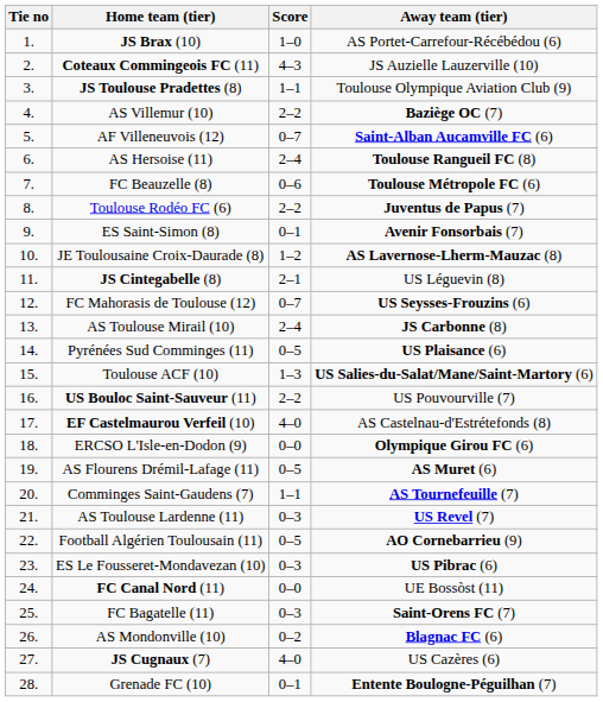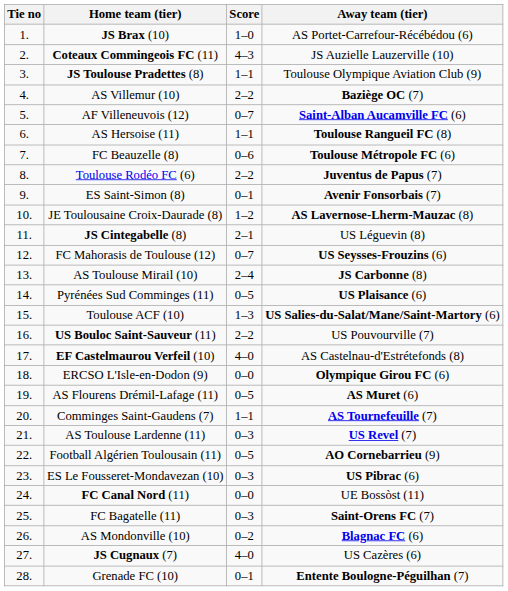 <table class="wikitable" style="text-align: center">
 <tr>
 <th>Tie no</th>
 <th>Home team (tier)</th>
 <th>Score</th>
 <th>Away team (tier)</th>
 </tr>
 <tr>
 <td>1.</td>
 <td><strong>JS Brax</strong> (10)</td>
 <td>1–0</td>
 <td>AS Portet-Carrefour-Récébédou (6)</td>
 </tr>
 <tr>
 <td>2.</td>
 <td><strong>Coteaux Commingeois FC</strong> (11)</td>
 <td>4–3</td>
 <td>JS Auzielle Lauzerville (10)</td>
 </tr>
 <tr>
 <td>3.</td>
 <td><strong>JS Toulouse Pradettes</strong> (8)</td>
 <td>1–1 </td>
 <td>Toulouse Olympique Aviation Club (9)</td>
 </tr>
 <tr>
 <td>4.</td>
 <td>AS Villemur (10)</td>
 <td>2–2 </td>
 <td><strong>Baziège OC</strong> (7)</td>
 </tr>
 <tr>
 <td>5.</td>
 <td>AF Villeneuvois (12)</td>
 <td>0–7</td>
 <td><strong><a href='#'>Saint-Alban Aucamville FC</a></strong> (6)</td>
 </tr>
 <tr>
 <td>6.</td>
 <td>AS Hersoise (11)</td>
-<td>2–4</td>
+<td>1–1 </td>
 <td><strong>Toulouse Rangueil FC</strong> (8)</td>
 </tr>
 <tr>
 <td>7.</td>
 <td>FC Beauzelle (8)</td>
 <td>0–6</td>
 <td><strong>Toulouse Métropole FC</strong> (6)</td>
 </tr>
 <tr>
 <td>8.</td>
 <td><a href='#'>Toulouse Rodéo FC</a> (6)</td>
 <td>2–2 </td>
 <td><strong>Juventus de Papus</strong> (7)</td>
 </tr>
 <tr>
 <td>9.</td>
 <td>ES Saint-Simon (8)</td>
 <td>0–1</td>
 <td><strong>Avenir Fonsorbais</strong> (7)</td>
 </tr>
 <tr>
 <td>10.</td>
 <td>JE Toulousaine Croix-Daurade (8)</td>
 <td>1–2</td>
 <td><strong>AS Lavernose-Lherm-Mauzac</strong> (8)</td>
 </tr>
 <tr>
 <td>11.</td>
 <td><strong>JS Cintegabelle</strong> (8)</td>
 <td>2–1</td>
 <td>US Léguevin (8)</td>
 </tr>
 <tr>
 <td>12.</td>
 <td>FC Mahorasis de Toulouse (12)</td>
 <td>0–7</td>
 <td><strong>US Seysses-Frouzins</strong> (6)</td>
 </tr>
 <tr>
 <td>13.</td>
 <td>AS Toulouse Mirail (10)</td>
 <td>2–4</td>
 <td><strong>JS Carbonne</strong> (8)</td>
 </tr>
 <tr>
 <td>14.</td>
 <td>Pyrénées Sud Comminges (11)</td>
 <td>0–5</td>
 <td><strong>US Plaisance</strong> (6)</td>
 </tr>
 <tr>
 <td>15.</td>
 <td>Toulouse ACF (10)</td>
 <td>1–3</td>
 <td><strong>US Salies-du-Salat/Mane/Saint-Martory</strong> (6)</td>
 </tr>
 <tr>
 <td>16.</td>
 <td><strong>US Bouloc Saint-Sauveur</strong> (11)</td>
 <td>2–2 </td>
 <td>US Pouvourville (7)</td>
 </tr>
 <tr>
 <td>17.</td>
 <td><strong>EF Castelmaurou Verfeil</strong> (10)</td>
 <td>4–0</td>
 <td>AS Castelnau-d'Estrétefonds (8)</td>
 </tr>
 <tr>
 <td>18.</td>
 <td>ERCSO L'Isle-en-Dodon (9)</td>
 <td>0–0 </td>
 <td><strong>Olympique Girou FC</strong> (6)</td>
 </tr>
 <tr>
 <td>19.</td>
 <td>AS Flourens Drémil-Lafage (11)</td>
 <td>0–5</td>
 <td><strong>AS Muret</strong> (6)</td>
 </tr>
 <tr>
 <td>20.</td>
 <td>Comminges Saint-Gaudens (7)</td>
 <td>1–1 </td>
 <td><strong><a href='#'>AS Tournefeuille</a></strong> (7)</td>
 </tr>
 <tr>
 <td>21.</td>
 <td>AS Toulouse Lardenne (11)</td>
 <td>0–3</td>
 <td><strong><a href='#'>US Revel</a></strong> (7)</td>
 </tr>
 <tr>
 <td>22.</td>
 <td>Football Algérien Toulousain (11)</td>
 <td>0–5</td>
 <td><strong>AO Cornebarrieu</strong> (9)</td>
 </tr>
 <tr>
 <td>23.</td>
 <td>ES Le Fousseret-Mondavezan (10)</td>
 <td>0–3</td>
 <td><strong>US Pibrac</strong> (6)</td>
 </tr>
 <tr>
 <td>24.</td>
 <td><strong>FC Canal Nord</strong> (11)</td>
 <td>0–0 </td>
 <td>UE Bossòst (11) </td>
 </tr>
 <tr>
 <td>25.</td>
 <td>FC Bagatelle (11)</td>
 <td>0–3</td>
 <td><strong>Saint-Orens FC</strong> (7)</td>
 </tr>
 <tr>
 <td>26.</td>
 <td>AS Mondonville (10)</td>
 <td>0–2</td>
 <td><strong><a href='#'>Blagnac FC</a></strong> (6)</td>
 </tr>
 <tr>
 <td>27.</td>
 <td><strong>JS Cugnaux</strong> (7)</td>
 <td>4–0</td>
 <td>US Cazères (6)</td>
 </tr>
 <tr>
 <td>28.</td>
 <td>Grenade FC (10)</td>
 <td>0–1</td>
 <td><strong>Entente Boulogne-Péguilhan</strong> (7)</td>
 </tr>
 </table>
